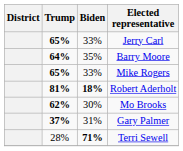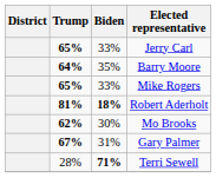 <table class=wikitable>
 <tr>
 <th>District</th>
 <th>Trump</th>
 <th>Biden</th>
 <th>Elected<br>representative</th>
 </tr>
 <tr align=center>
 <th></th>
 <td><strong>65%</strong></td>
 <td>33%</td>
 <td><a href='#'>Jerry Carl</a></td>
 </tr>
 <tr align=center>
 <th></th>
 <td><strong>64%</strong></td>
 <td>35%</td>
 <td><a href='#'>Barry Moore</a></td>
 </tr>
 <tr align=center>
 <th></th>
 <td><strong>65%</strong></td>
 <td>33%</td>
 <td><a href='#'>Mike Rogers</a></td>
 </tr>
 <tr align=center>
 <th></th>
 <td><strong>81%</strong></td>
 <td><strong>18%</strong></td>
 <td><a href='#'>Robert Aderholt</a></td>
 </tr>
 <tr align=center>
 <th></th>
 <td><strong>62%</strong></td>
 <td>30%</td>
 <td><a href='#'>Mo Brooks</a></td>
 </tr>
 <tr align=center>
 <th></th>
-<td><strong>37%</strong></td>
+<td><strong>67%</strong></td>
 <td>31%</td>
 <td><a href='#'>Gary Palmer</a></td>
 </tr>
 <tr align=center>
 <th></th>
 <td>28%</td>
 <td><strong>71%</strong></td>
 <td><a href='#'>Terri Sewell</a></td>
 </tr>
 <tr align=center>
 </tr>
 </table>
